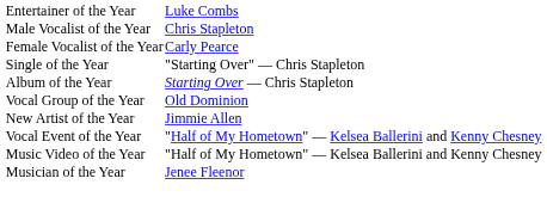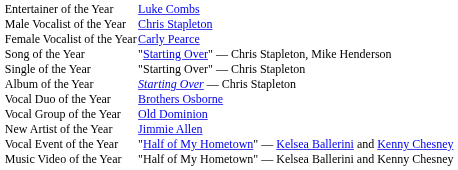 <table cellspacing="0" cellpadding="1" border="0">
 <tr>
 <td>Entertainer of the Year</td>
 <td><a href='#'>Luke Combs</a></td>
 </tr>
 <tr>
 <td>Male Vocalist of the Year</td>
 <td><a href='#'>Chris Stapleton</a></td>
 </tr>
 <tr>
 <td>Female Vocalist of the Year</td>
 <td><a href='#'>Carly Pearce</a></td>
 </tr>
 <tr>
+<td>Song of the Year</td>
+<td>"<a href='#'>Starting Over</a>" — Chris Stapleton, Mike Henderson</td>
+</tr>
+<tr>
 <td>Single of the Year</td>
 <td>"Starting Over" — Chris Stapleton</td>
 </tr>
 <tr>
 <td>Album of the Year</td>
 <td><em><a href='#'>Starting Over</a></em> — Chris Stapleton</td>
+</tr>
+<tr>
+<td>Vocal Duo of the Year</td>
+<td><a href='#'>Brothers Osborne</a></td>
 </tr>
 <tr>
 <td>Vocal Group of the Year</td>
 <td><a href='#'>Old Dominion</a></td>
 </tr>
 <tr>
 <td>New Artist of the Year</td>
 <td><a href='#'>Jimmie Allen</a></td>
 </tr>
 <tr>
 <td>Vocal Event of the Year</td>
 <td>"<a href='#'>Half of My Hometown</a>" — <a href='#'>Kelsea Ballerini</a> and <a href='#'>Kenny Chesney</a></td>
 </tr>
 <tr>
 <td>Music Video of the Year</td>
 <td>"Half of My Hometown" — Kelsea Ballerini and Kenny Chesney</td>
 </tr>
-<tr>
-<td>Musician of the Year</td>
-<td><a href='#'>Jenee Fleenor</a></td>
-</tr>
 </table>
